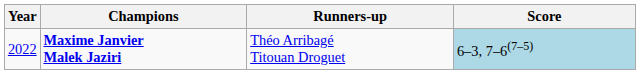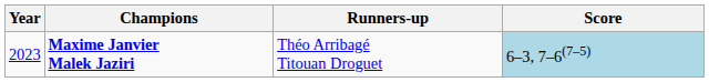 <table class="wikitable" style="font-size:90%">
 <tr>
 <th>Year</th>
 <th style="width:200px;">Champions</th>
 <th style="width:200px;">Runners-up</th>
 <th style="width:175px;">Score</th>
 </tr>
 <tr>
-<td><a href='#'>2022</a></td>
+<td><a href='#'>2023</a></td>
 <td> <strong><a href='#'>Maxime Janvier</a></strong><br> <strong><a href='#'>Malek Jaziri</a></strong></td>
 <td> <a href='#'>Théo Arribagé</a><br> <a href='#'>Titouan Droguet</a></td>
 <td style="background: lightblue;">6–3, 7–6<sup>(7–5)</sup></td>
 </tr>
 </table>
